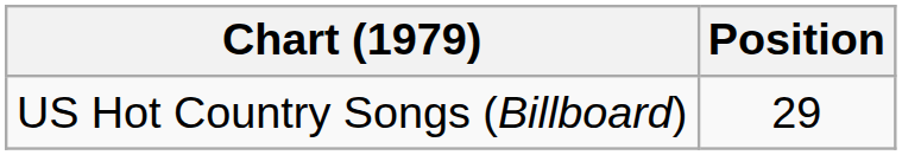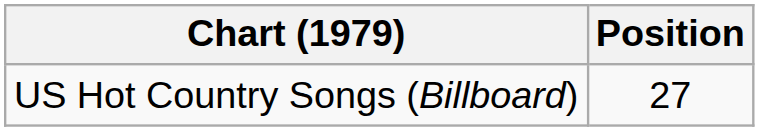 <table class="wikitable">
 <tr>
 <th>Chart (1979)</th>
 <th>Position</th>
 </tr>
 <tr>
 <td>US Hot Country Songs (<em>Billboard</em>)</td>
-<td align="center">29</td>
+<td align="center">27</td>
 </tr>
 </table>
